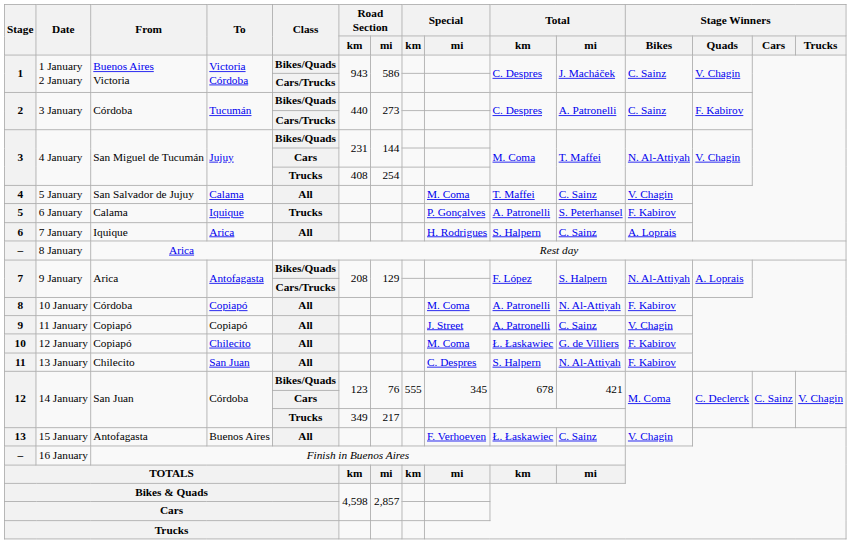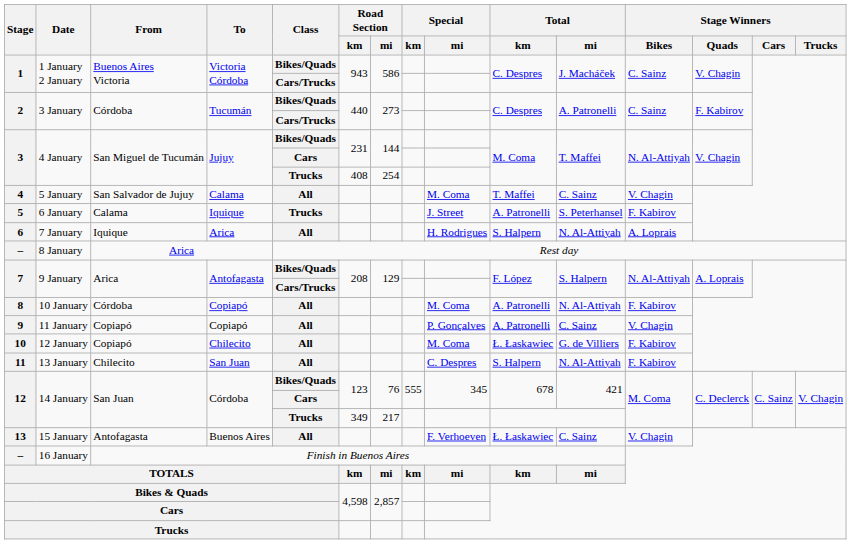 <table class="wikitable" style="font-size:85%">
 <tr>
 <th rowspan="2">Stage</th>
 <th rowspan="2">Date</th>
 <th rowspan="2">From</th>
 <th rowspan="2">To</th>
 <th rowspan="2">Class</th>
 <th colspan="2" width="70px">Road Section</th>
 <th colspan="2" width="70px">Special</th>
 <th colspan="2" width="70px">Total</th>
 <th colspan="4">Stage Winners</th>
 </tr>
 <tr>
 <th>km</th>
 <th>mi</th>
 <th>km</th>
 <th>mi</th>
 <th>km</th>
 <th>mi</th>
 <th>Bikes</th>
 <th>Quads</th>
 <th>Cars</th>
 <th>Trucks</th>
 </tr>
 <tr>
 <th rowspan=2>1</th>
 <td rowspan=2>1 January<br>2 January</td>
 <td rowspan=2> <a href='#'>Buenos Aires</a><br> Victoria</td>
 <td rowspan=2> <a href='#'>Victoria</a><br> <a href='#'>Córdoba</a></td>
 <th>Bikes/Quads</th>
 <td rowspan=2 align=right>943</td>
 <td rowspan=2 align=right>586</td>
 <td></td>
 <td></td>
 <td rowspan=2> <a href='#'>C. Despres</a></td>
 <td rowspan=2> <a href='#'>J. Macháček</a></td>
 <td rowspan=2> <a href='#'>C. Sainz</a></td>
 <td rowspan=2> <a href='#'>V. Chagin</a></td>
 </tr>
 <tr>
 <th>Cars/Trucks</th>
 <td></td>
 <td></td>
 </tr>
 <tr>
 <th rowspan=2>2</th>
 <td rowspan=2>3 January</td>
 <td rowspan=2> Córdoba</td>
 <td rowspan=2> <a href='#'>Tucumán</a></td>
 <th>Bikes/Quads</th>
 <td rowspan=2 align=right>440</td>
 <td rowspan=2 align=right>273</td>
 <td></td>
 <td></td>
 <td rowspan=2> <a href='#'>C. Despres</a></td>
 <td rowspan=2> <a href='#'>A. Patronelli</a></td>
 <td rowspan=2> <a href='#'>C. Sainz</a></td>
 <td rowspan=2> <a href='#'>F. Kabirov</a></td>
 </tr>
 <tr>
 <th>Cars/Trucks</th>
 <td></td>
 <td></td>
 </tr>
 <tr>
 <th rowspan=3>3</th>
 <td rowspan=3>4 January</td>
 <td rowspan=3> San Miguel de Tucumán</td>
 <td rowspan=3> <a href='#'>Jujuy</a></td>
 <th>Bikes/Quads</th>
 <td rowspan=2 align=right>231</td>
 <td rowspan=2 align=right>144</td>
 <td></td>
 <td></td>
 <td rowspan=3> <a href='#'>M. Coma</a></td>
 <td rowspan=3> <a href='#'>T. Maffei</a></td>
 <td rowspan=3> <a href='#'>N. Al-Attiyah</a></td>
 <td rowspan=3> <a href='#'>V. Chagin</a></td>
 </tr>
 <tr>
 <th>Cars</th>
 <td></td>
 <td></td>
 </tr>
 <tr>
 <th>Trucks</th>
 <td align=right>408</td>
 <td align=right>254</td>
 <td></td>
 <td></td>
 </tr>
 <tr>
 <th>4</th>
 <td>5 January</td>
 <td> San Salvador de Jujuy</td>
 <td> <a href='#'>Calama</a></td>
 <th>All</th>
 <td></td>
 <td></td>
 <td></td>
 <td> <a href='#'>M. Coma</a></td>
 <td> <a href='#'>T. Maffei</a></td>
 <td> <a href='#'>C. Sainz</a></td>
 <td> <a href='#'>V. Chagin</a></td>
 </tr>
 <tr>
 <th>5</th>
 <td>6 January</td>
 <td> Calama</td>
 <td> <a href='#'>Iquique</a></td>
 <th>Trucks</th>
 <td></td>
 <td></td>
 <td></td>
-<td> <a href='#'>P. Gonçalves</a></td>
+<td> <a href='#'>J. Street</a></td>
 <td> <a href='#'>A. Patronelli</a></td>
 <td> <a href='#'>S. Peterhansel</a></td>
 <td> <a href='#'>F. Kabirov</a></td>
 </tr>
 <tr>
 <th>6</th>
 <td>7 January</td>
 <td> Iquique</td>
 <td> <a href='#'>Arica</a></td>
 <th>All</th>
 <td></td>
 <td></td>
 <td></td>
 <td> <a href='#'>H. Rodrigues</a></td>
 <td> <a href='#'>S. Halpern</a></td>
-<td> <a href='#'>C. Sainz</a></td>
+<td> <a href='#'>N. Al-Attiyah</a></td>
 <td> <a href='#'>A. Loprais</a></td>
 </tr>
 <tr>
 <th>–</th>
 <td>8 January</td>
 <td colspan="2" align="center"> <a href='#'>Arica</a></td>
 <td colspan="11" align=center><em>Rest day</em></td>
 </tr>
 <tr>
 <th rowspan=2>7</th>
 <td rowspan=2>9 January</td>
 <td rowspan=2> Arica</td>
 <td rowspan=2> <a href='#'>Antofagasta</a></td>
 <th>Bikes/Quads</th>
 <td rowspan=2 align=right>208</td>
 <td rowspan=2 align=right>129</td>
 <td></td>
 <td></td>
 <td rowspan=2> <a href='#'>F. López</a></td>
 <td rowspan=2> <a href='#'>S. Halpern</a></td>
 <td rowspan=2> <a href='#'>N. Al-Attiyah</a></td>
 <td rowspan=2> <a href='#'>A. Loprais</a></td>
 </tr>
 <tr>
 <th>Cars/Trucks</th>
 <td></td>
 <td></td>
 </tr>
 <tr>
 <th>8</th>
 <td>10 January</td>
 <td> Córdoba</td>
 <td> <a href='#'>Copiapó</a></td>
 <th>All</th>
 <td></td>
 <td></td>
 <td></td>
 <td> <a href='#'>M. Coma</a></td>
 <td> <a href='#'>A. Patronelli</a></td>
 <td> <a href='#'>N. Al-Attiyah</a></td>
 <td> <a href='#'>F. Kabirov</a></td>
 </tr>
 <tr>
 <th>9</th>
 <td>11 January</td>
 <td> Copiapó</td>
 <td> Copiapó</td>
 <th>All</th>
 <td></td>
 <td></td>
 <td></td>
-<td> <a href='#'>J. Street</a></td>
+<td> <a href='#'>P. Gonçalves</a></td>
 <td> <a href='#'>A. Patronelli</a></td>
 <td> <a href='#'>C. Sainz</a></td>
 <td> <a href='#'>V. Chagin</a></td>
 </tr>
 <tr>
 <th>10</th>
 <td>12 January</td>
 <td> Copiapó</td>
 <td> <a href='#'>Chilecito</a></td>
 <th>All</th>
 <td></td>
 <td></td>
 <td></td>
 <td> <a href='#'>M. Coma</a></td>
 <td> <a href='#'>Ł. Łaskawiec</a></td>
 <td> <a href='#'>G. de Villiers</a></td>
 <td> <a href='#'>F. Kabirov</a></td>
 </tr>
 <tr>
 <th>11</th>
 <td>13 January</td>
 <td> Chilecito</td>
 <td> <a href='#'>San Juan</a></td>
 <th>All</th>
 <td></td>
 <td></td>
 <td></td>
 <td> <a href='#'>C. Despres</a></td>
 <td> <a href='#'>S. Halpern</a></td>
 <td> <a href='#'>N. Al-Attiyah</a></td>
 <td> <a href='#'>F. Kabirov</a></td>
 </tr>
 <tr>
 <th rowspan=3>12</th>
 <td rowspan=3>14 January</td>
 <td rowspan=3> San Juan</td>
 <td rowspan=3> Córdoba</td>
 <th>Bikes/Quads</th>
 <td rowspan=2 align=right>123</td>
 <td rowspan=2 align=right>76</td>
 <td rowspan=2 align=right>555</td>
 <td rowspan=2 align=right>345</td>
 <td rowspan=2 align=right>678</td>
 <td rowspan=2 align=right>421</td>
 <td rowspan=3> <a href='#'>M. Coma</a></td>
 <td rowspan=3> <a href='#'>C. Declerck</a></td>
 <td rowspan=3> <a href='#'>C. Sainz</a></td>
 <td rowspan=3> <a href='#'>V. Chagin</a></td>
 </tr>
 <tr>
 <th>Cars</th>
 </tr>
 <tr>
 <th>Trucks</th>
 <td align=right>349</td>
 <td align=right>217</td>
 <td></td>
 <td></td>
 </tr>
 <tr>
 <th>13</th>
 <td>15 January</td>
 <td> Antofagasta</td>
 <td> Buenos Aires</td>
 <th>All</th>
 <td></td>
 <td></td>
 <td></td>
 <td> <a href='#'>F. Verhoeven</a></td>
 <td> <a href='#'>Ł. Łaskawiec</a></td>
 <td> <a href='#'>C. Sainz</a></td>
 <td> <a href='#'>V. Chagin</a></td>
 </tr>
 <tr>
 <th>–</th>
 <td>16 January</td>
 <td colspan="9" align="center"><em>Finish in Buenos Aires</em></td>
 </tr>
 <tr>
 <th colspan="5"><strong>TOTALS</strong></th>
 <th>km</th>
 <th>mi</th>
 <th>km</th>
 <th>mi</th>
 <th>km</th>
 <th>mi</th>
 </tr>
 <tr>
 <th colspan="5">Bikes & Quads</th>
 <td rowspan=2 align=right>4,598</td>
 <td rowspan=2 align=right>2,857</td>
 <td></td>
 <td></td>
 </tr>
 <tr>
 <th colspan="5">Cars</th>
 <td></td>
 <td></td>
 </tr>
 <tr>
 <th colspan="5">Trucks</th>
 <td></td>
 <td></td>
 <td></td>
 </tr>
 </table>
